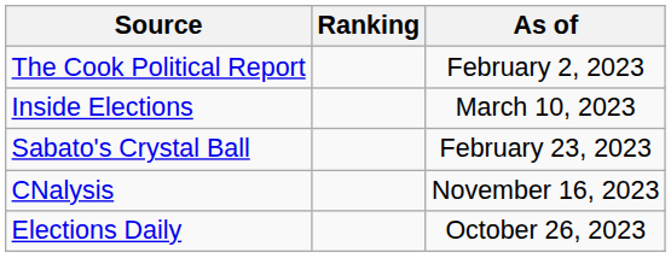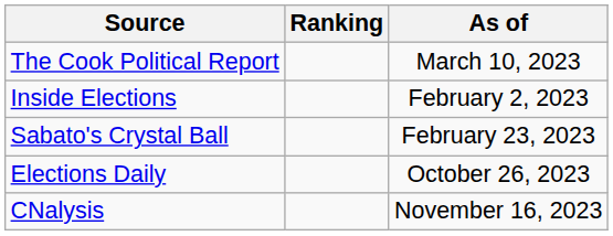 <table class="wikitable" style="text-align:center">
 <tr>
 <th>Source</th>
 <th>Ranking</th>
 <th>As of</th>
 </tr>
 <tr>
 <td align=left><a href='#'>The Cook Political Report</a></td>
 <td></td>
-<td>February 2, 2023</td>
+<td>March 10, 2023</td>
 </tr>
 <tr>
 <td align=left><a href='#'>Inside Elections</a></td>
 <td></td>
-<td>March 10, 2023</td>
+<td>February 2, 2023</td>
 </tr>
 <tr>
 <td align=left><a href='#'>Sabato's Crystal Ball</a></td>
 <td></td>
 <td>February 23, 2023</td>
 </tr>
 <tr>
+<td align=left><a href='#'>Elections Daily</a></td>
+<td></td>
+<td>October 26, 2023</td>
+</tr>
+<tr>
 <td align=left><a href='#'>CNalysis</a></td>
 <td></td>
 <td>November 16, 2023</td>
 </tr>
-<tr>
-<td align=left><a href='#'>Elections Daily</a></td>
-<td></td>
-<td>October 26, 2023</td>
-</tr>
 </table>
